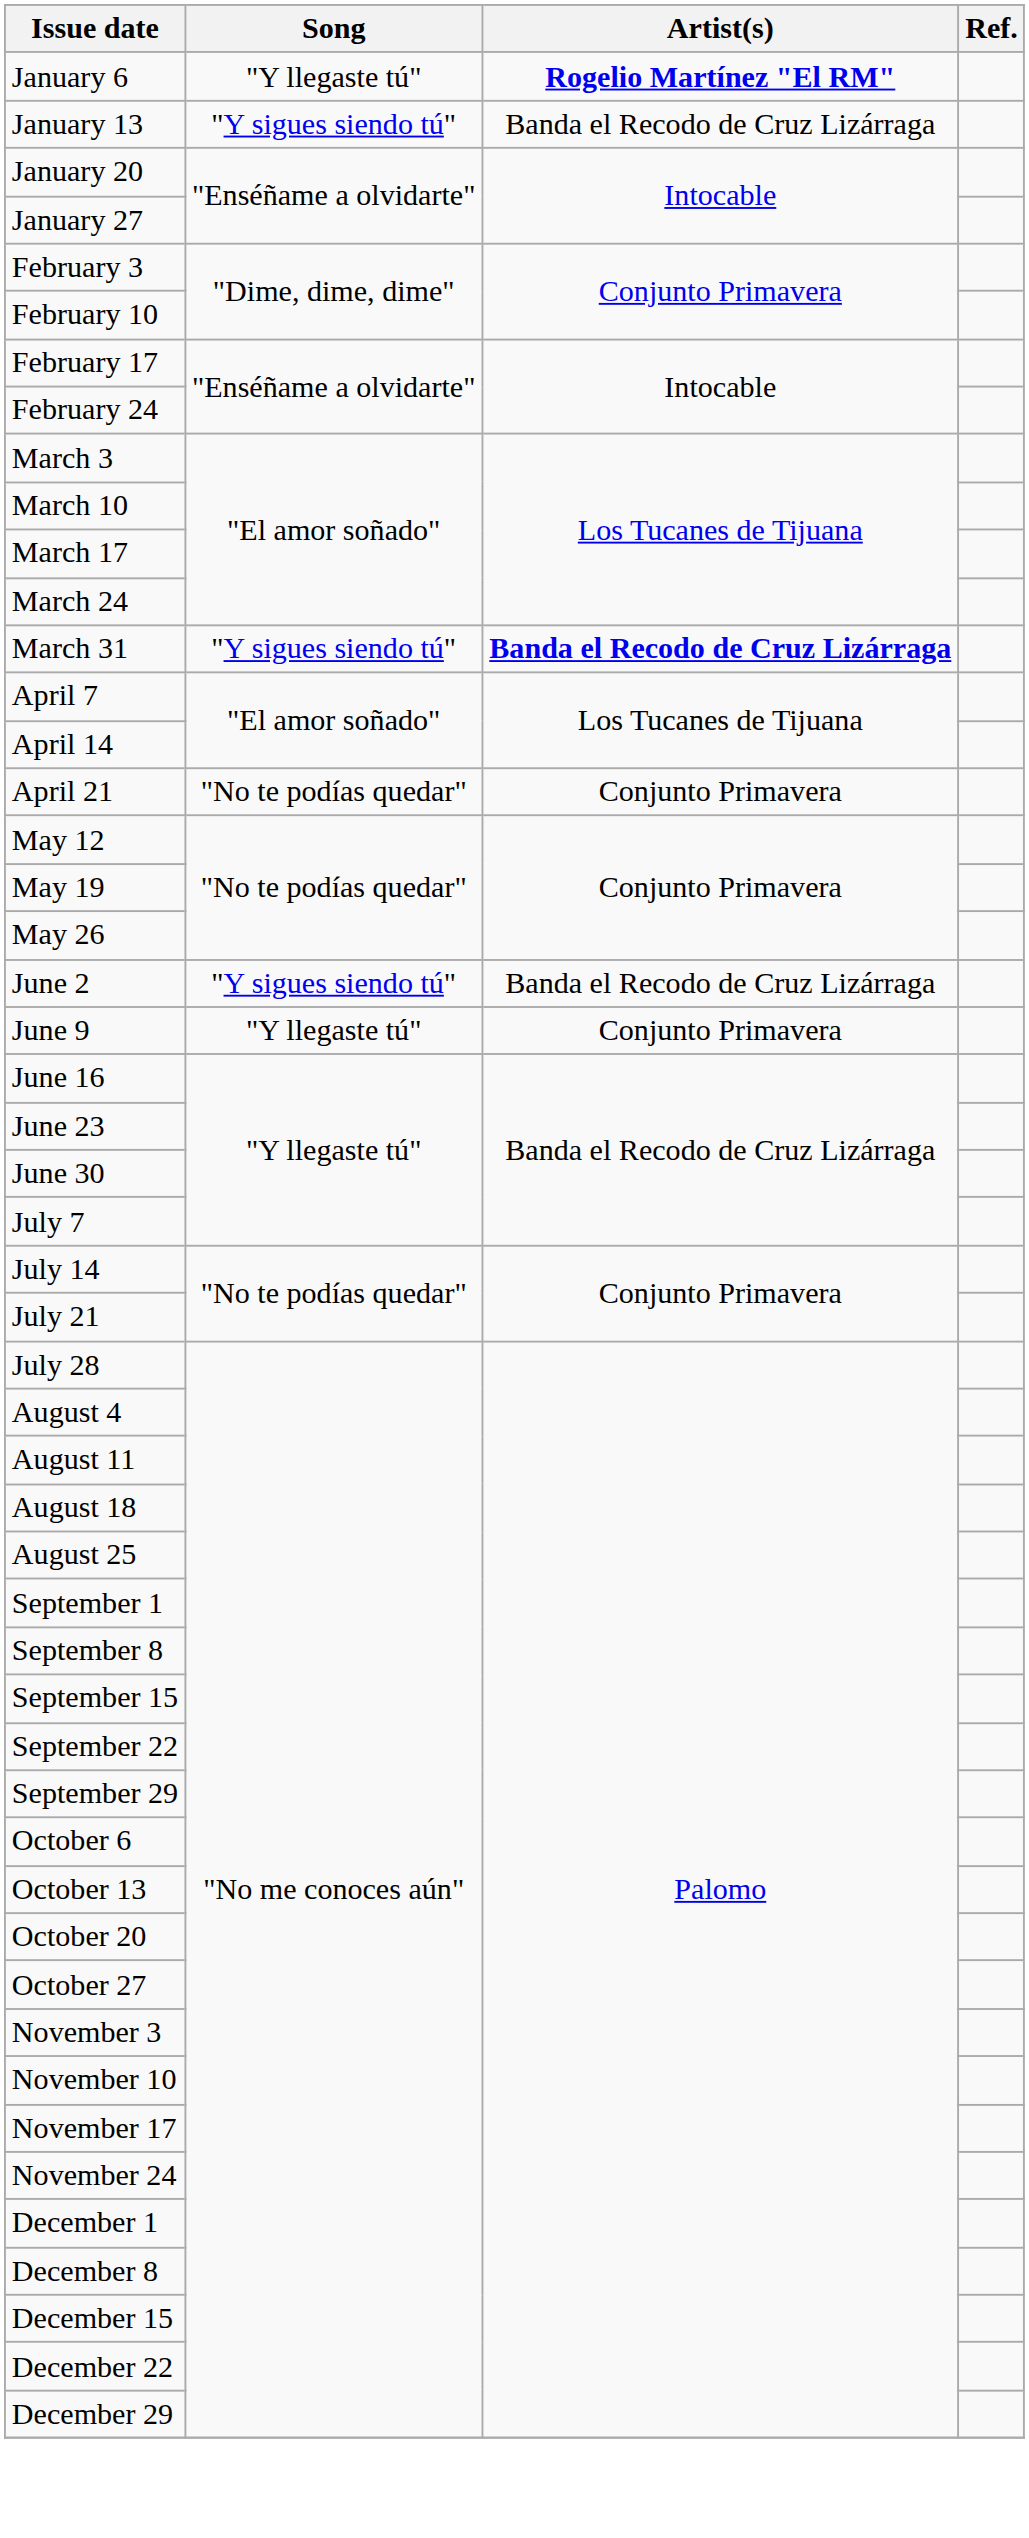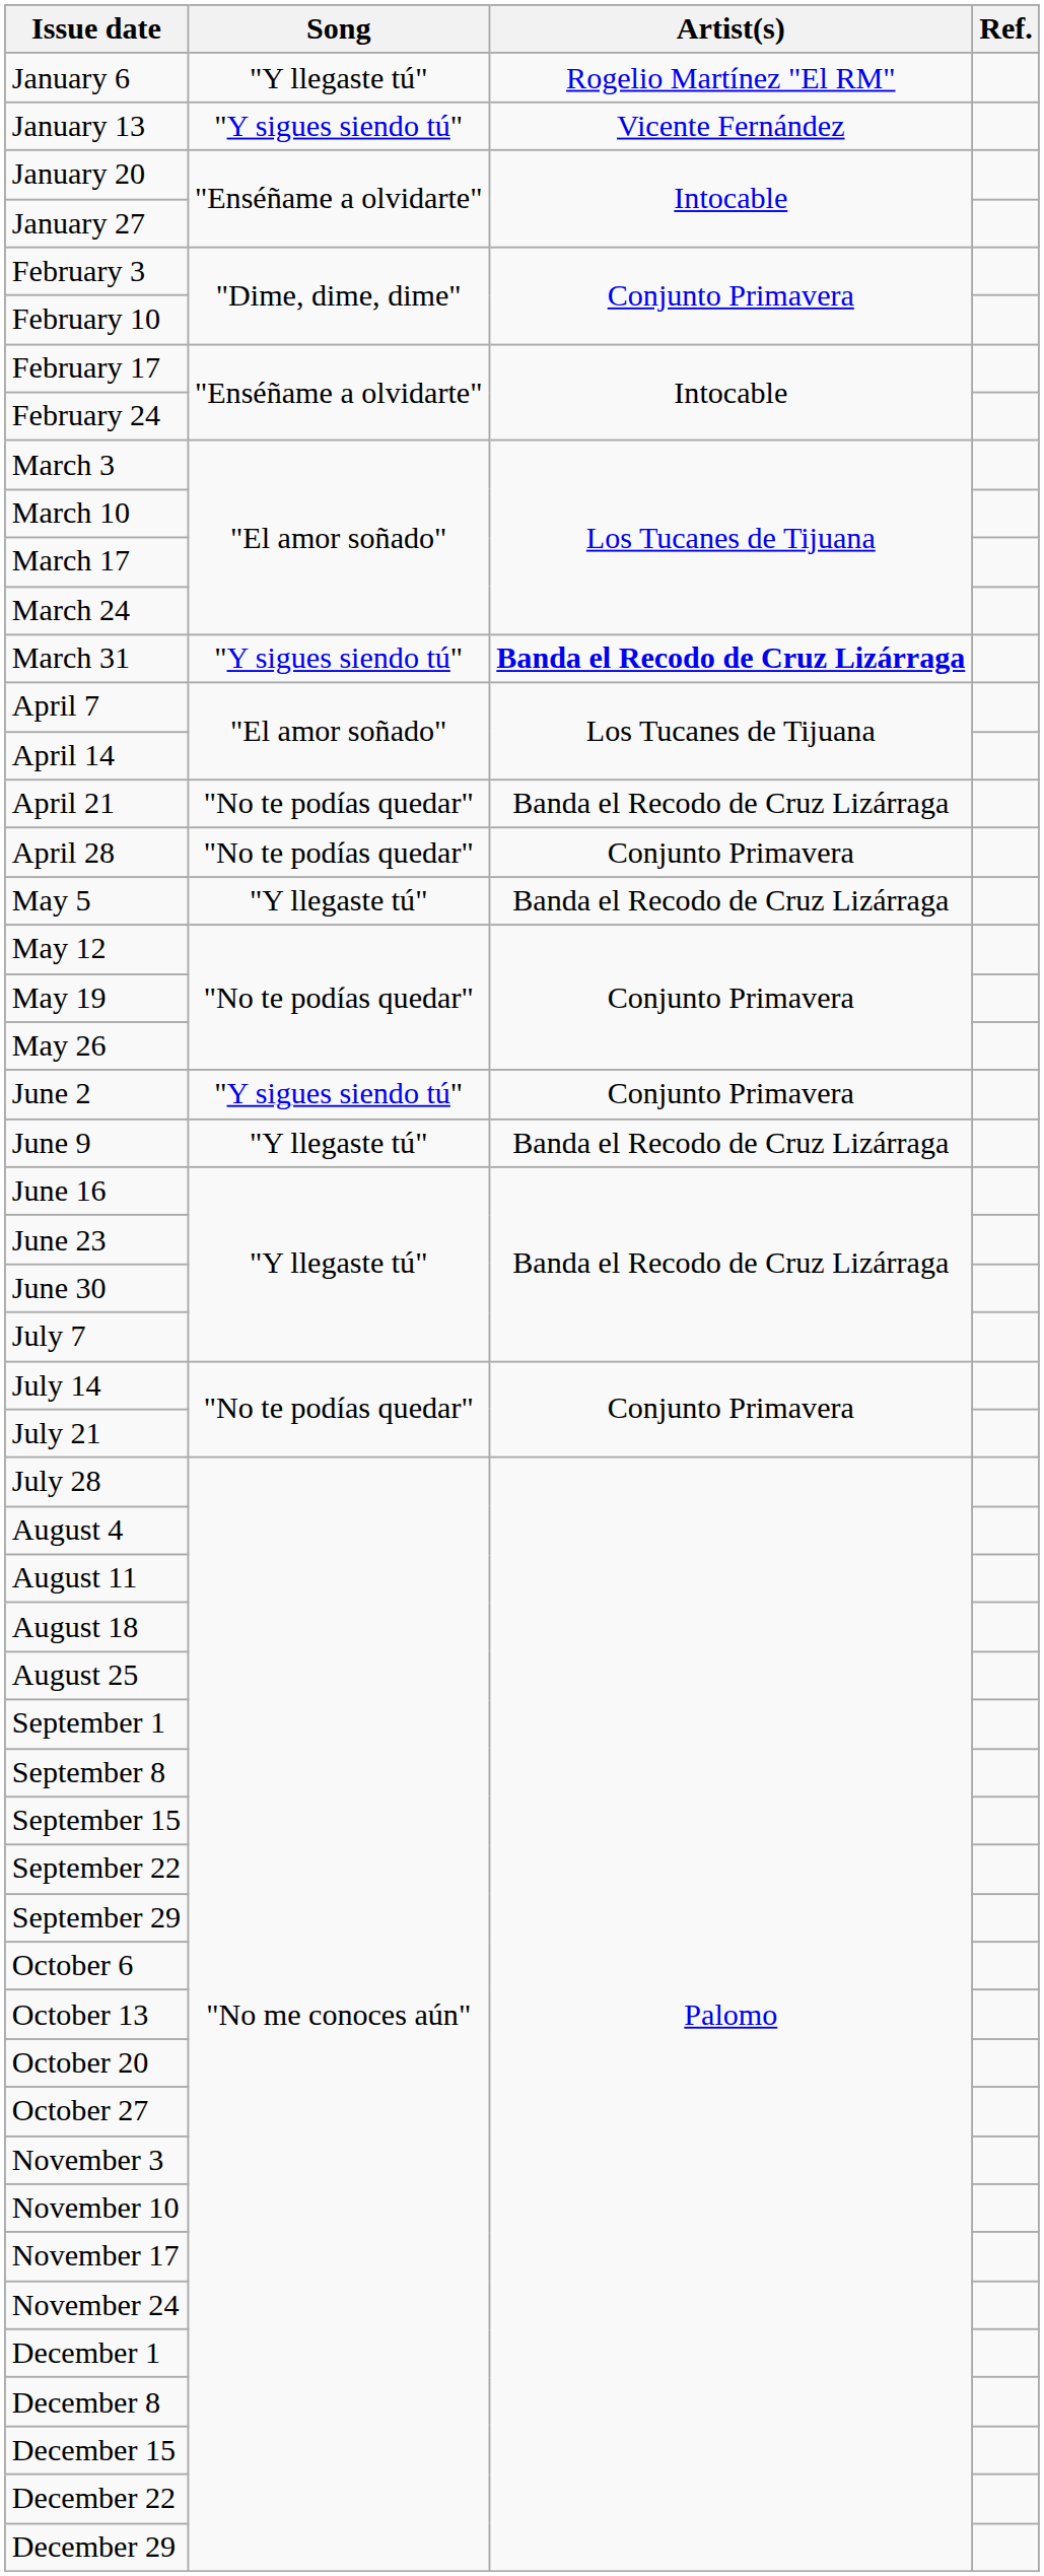 <table class="wikitable">
 <tr>
 <th>Issue date</th>
 <th>Song</th>
 <th>Artist(s)</th>
 <th>Ref.</th>
 </tr>
 <tr>
 <td>January 6</td>
 <td style="text-align: center;" rowspan="1">"Y llegaste tú"</td>
-<td style="text-align: center;"><strong><a href='#'>Rogelio Martínez "El RM"</a></strong></td>
+<td style="text-align: center;"><a href='#'>Rogelio Martínez "El RM"</a></td>
 <td style="text-align: center;"></td>
 </tr>
 <tr>
 <td>January 13</td>
 <td style="text-align: center;">"<a href='#'>Y sigues siendo tú</a>"</td>
-<td style="text-align: center;" rowspan="1">Banda el Recodo de Cruz Lizárraga</td>
+<td style="text-align: center;" rowspan="1"><a href='#'>Vicente Fernández</a></td>
 <td style="text-align: center;"></td>
 </tr>
 <tr>
 <td>January 20</td>
 <td style="text-align: center;" rowspan="2">"Enséñame a olvidarte"</td>
 <td style="text-align: center;" rowspan="2"><a href='#'>Intocable</a></td>
 <td style="text-align: center;"></td>
 </tr>
 <tr>
 <td>January 27</td>
 <td style="text-align: center;"></td>
 </tr>
 <tr>
 <td>February 3</td>
 <td style="text-align: center;" rowspan="2">"Dime, dime, dime"</td>
 <td style="text-align: center;" rowspan="2"><a href='#'>Conjunto Primavera</a></td>
 <td style="text-align: center;"></td>
 </tr>
 <tr>
 <td>February 10</td>
 <td style="text-align: center;"></td>
 </tr>
 <tr>
 <td>February 17</td>
 <td style="text-align: center;" rowspan="2">"Enséñame a olvidarte"</td>
 <td style="text-align: center;" rowspan="2">Intocable</td>
 <td style="text-align: center;"></td>
 </tr>
 <tr>
 <td>February 24</td>
 <td style="text-align: center;"></td>
 </tr>
 <tr>
 <td>March 3</td>
 <td style="text-align: center;" rowspan="4">"El amor soñado"</td>
 <td style="text-align: center;" rowspan="4"><a href='#'>Los Tucanes de Tijuana</a></td>
 <td style="text-align: center;"></td>
 </tr>
 <tr>
 <td>March 10</td>
 <td style="text-align: center;"></td>
 </tr>
 <tr>
 <td>March 17</td>
 <td style="text-align: center;"></td>
 </tr>
 <tr>
 <td>March 24</td>
 <td style="text-align: center;"></td>
 </tr>
 <tr>
 <td>March 31</td>
 <td style="text-align: center;">"<a href='#'>Y sigues siendo tú</a>"</td>
 <td style="text-align: center;" rowspan="1"><strong><a href='#'>Banda el Recodo de Cruz Lizárraga</a></strong></td>
 <td style="text-align: center;"></td>
 </tr>
 <tr>
 <td>April 7</td>
 <td style="text-align: center;" rowspan="2">"El amor soñado"</td>
 <td style="text-align: center;" rowspan="2">Los Tucanes de Tijuana</td>
 <td style="text-align: center;"></td>
 </tr>
 <tr>
 <td>April 14</td>
 <td style="text-align: center;"></td>
 </tr>
 <tr>
 <td>April 21</td>
 <td style="text-align: center;" rowspan="1">"No te podías quedar"</td>
+<td style="text-align: center;" rowspan="1">Banda el Recodo de Cruz Lizárraga</td>
+<td style="text-align: center;"></td>
+</tr>
+<tr>
+<td>April 28</td>
+<td style="text-align: center;" rowspan="1">"No te podías quedar"</td>
 <td style="text-align: center;" rowspan="1">Conjunto Primavera</td>
+<td style="text-align: center;"></td>
+</tr>
+<tr>
+<td>May 5</td>
+<td style="text-align: center;" rowspan="1">"Y llegaste tú"</td>
+<td style="text-align: center;" rowspan="1">Banda el Recodo de Cruz Lizárraga</td>
 <td style="text-align: center;"></td>
 </tr>
 <tr>
 <td>May 12</td>
 <td style="text-align: center;" rowspan="3">"No te podías quedar"</td>
 <td style="text-align: center;" rowspan="3">Conjunto Primavera</td>
 <td style="text-align: center;"></td>
 </tr>
 <tr>
 <td>May 19</td>
 <td style="text-align: center;"></td>
 </tr>
 <tr>
 <td>May 26</td>
 <td style="text-align: center;"></td>
 </tr>
 <tr>
 <td>June 2</td>
 <td style="text-align: center;">"<a href='#'>Y sigues siendo tú</a>"</td>
-<td style="text-align: center;" rowspan="1">Banda el Recodo de Cruz Lizárraga</td>
+<td style="text-align: center;" rowspan="1">Conjunto Primavera</td>
 <td style="text-align: center;"></td>
 </tr>
 <tr>
 <td>June 9</td>
 <td style="text-align: center;" rowspan="1">"Y llegaste tú"</td>
-<td style="text-align: center;" rowspan="1">Conjunto Primavera</td>
+<td style="text-align: center;" rowspan="1">Banda el Recodo de Cruz Lizárraga</td>
 <td style="text-align: center;"></td>
 </tr>
 <tr>
 <td>June 16</td>
 <td style="text-align: center;" rowspan="4">"Y llegaste tú"</td>
 <td style="text-align: center;" rowspan="4">Banda el Recodo de Cruz Lizárraga</td>
 <td style="text-align: center;"></td>
 </tr>
 <tr>
 <td>June 23</td>
 <td style="text-align: center;"></td>
 </tr>
 <tr>
 <td>June 30</td>
 <td style="text-align: center;"></td>
 </tr>
 <tr>
 <td>July 7</td>
 <td style="text-align: center;"></td>
 </tr>
 <tr>
 <td>July 14</td>
 <td style="text-align: center;" rowspan="2">"No te podías quedar"</td>
 <td style="text-align: center;" rowspan="2">Conjunto Primavera</td>
 <td style="text-align: center;"></td>
 </tr>
 <tr>
 <td>July 21</td>
 <td style="text-align: center;"></td>
 </tr>
 <tr>
 <td>July 28</td>
 <td style="text-align: center;" rowspan="23">"No me conoces aún"</td>
 <td style="text-align: center;" rowspan="23"><a href='#'>Palomo</a></td>
 <td style="text-align: center;"></td>
 </tr>
 <tr>
 <td>August 4</td>
 <td style="text-align: center;"></td>
 </tr>
 <tr>
 <td>August 11</td>
 <td style="text-align: center;"></td>
 </tr>
 <tr>
 <td>August 18</td>
 <td style="text-align: center;"></td>
 </tr>
 <tr>
 <td>August 25</td>
 <td style="text-align: center;"></td>
 </tr>
 <tr>
 <td>September 1</td>
 <td style="text-align: center;"></td>
 </tr>
 <tr>
 <td>September 8</td>
 <td style="text-align: center;"></td>
 </tr>
 <tr>
 <td>September 15</td>
 <td style="text-align: center;"></td>
 </tr>
 <tr>
 <td>September 22</td>
 <td style="text-align: center;"></td>
 </tr>
 <tr>
 <td>September 29</td>
 <td style="text-align: center;"></td>
 </tr>
 <tr>
 <td>October 6</td>
 <td style="text-align: center;"></td>
 </tr>
 <tr>
 <td>October 13</td>
 <td style="text-align: center;"></td>
 </tr>
 <tr>
 <td>October 20</td>
 <td style="text-align: center;"></td>
 </tr>
 <tr>
 <td>October 27</td>
 <td style="text-align: center;"></td>
 </tr>
 <tr>
 <td>November 3</td>
 <td style="text-align: center;"></td>
 </tr>
 <tr>
 <td>November 10</td>
 <td style="text-align: center;"></td>
 </tr>
 <tr>
 <td>November 17</td>
 <td style="text-align: center;"></td>
 </tr>
 <tr>
 <td>November 24</td>
 <td style="text-align: center;"></td>
 </tr>
 <tr>
 <td>December 1</td>
 <td style="text-align: center;"></td>
 </tr>
 <tr>
 <td>December 8</td>
 <td style="text-align: center;"></td>
 </tr>
 <tr>
 <td>December 15</td>
 <td style="text-align: center;"></td>
 </tr>
 <tr>
 <td>December 22</td>
 <td style="text-align: center;"></td>
 </tr>
 <tr>
 <td>December 29</td>
 <td style="text-align: center;"></td>
 </tr>
 <tr>
 </tr>
 </table>
